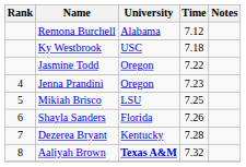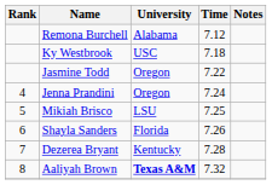 <table class="wikitable sortable" style="text-align:center">
 <tr>
 <th>Rank</th>
 <th>Name</th>
 <th>University</th>
 <th>Time</th>
 <th>Notes</th>
 </tr>
 <tr>
 <td></td>
 <td align=left><a href='#'>Remona Burchell</a> </td>
 <td align=left><a href='#'>Alabama</a></td>
 <td>7.12</td>
 <td></td>
 </tr>
 <tr>
 <td></td>
 <td align=left><a href='#'>Ky Westbrook</a></td>
 <td align=left><a href='#'>USC</a></td>
 <td>7.18</td>
 <td></td>
 </tr>
 <tr>
 <td></td>
 <td align=left><a href='#'>Jasmine Todd</a></td>
 <td align=left><a href='#'>Oregon</a></td>
 <td>7.22</td>
 <td></td>
 </tr>
 <tr>
 <td>4</td>
 <td align=left><a href='#'>Jenna Prandini</a></td>
 <td align=left><a href='#'>Oregon</a></td>
-<td>7.23</td>
+<td>7.24</td>
 <td></td>
 </tr>
 <tr>
 <td>5</td>
 <td align=left><a href='#'>Mikiah Brisco</a></td>
 <td align=left><a href='#'>LSU</a></td>
 <td>7.25</td>
 <td></td>
 </tr>
 <tr>
 <td>6</td>
 <td align=left><a href='#'>Shayla Sanders</a></td>
 <td align=left><a href='#'>Florida</a></td>
 <td>7.26</td>
 <td></td>
 </tr>
 <tr>
 <td>7</td>
 <td align=left><a href='#'>Dezerea Bryant</a></td>
 <td align=left><a href='#'>Kentucky</a></td>
 <td>7.28</td>
 <td></td>
 </tr>
 <tr>
 <td>8</td>
 <td align=left><a href='#'>Aaliyah Brown</a></td>
 <td align=left><strong><a href='#'>Texas A&M</a></strong></td>
 <td>7.32</td>
 <td></td>
 </tr>
 <tr>
 </tr>
 </table>
